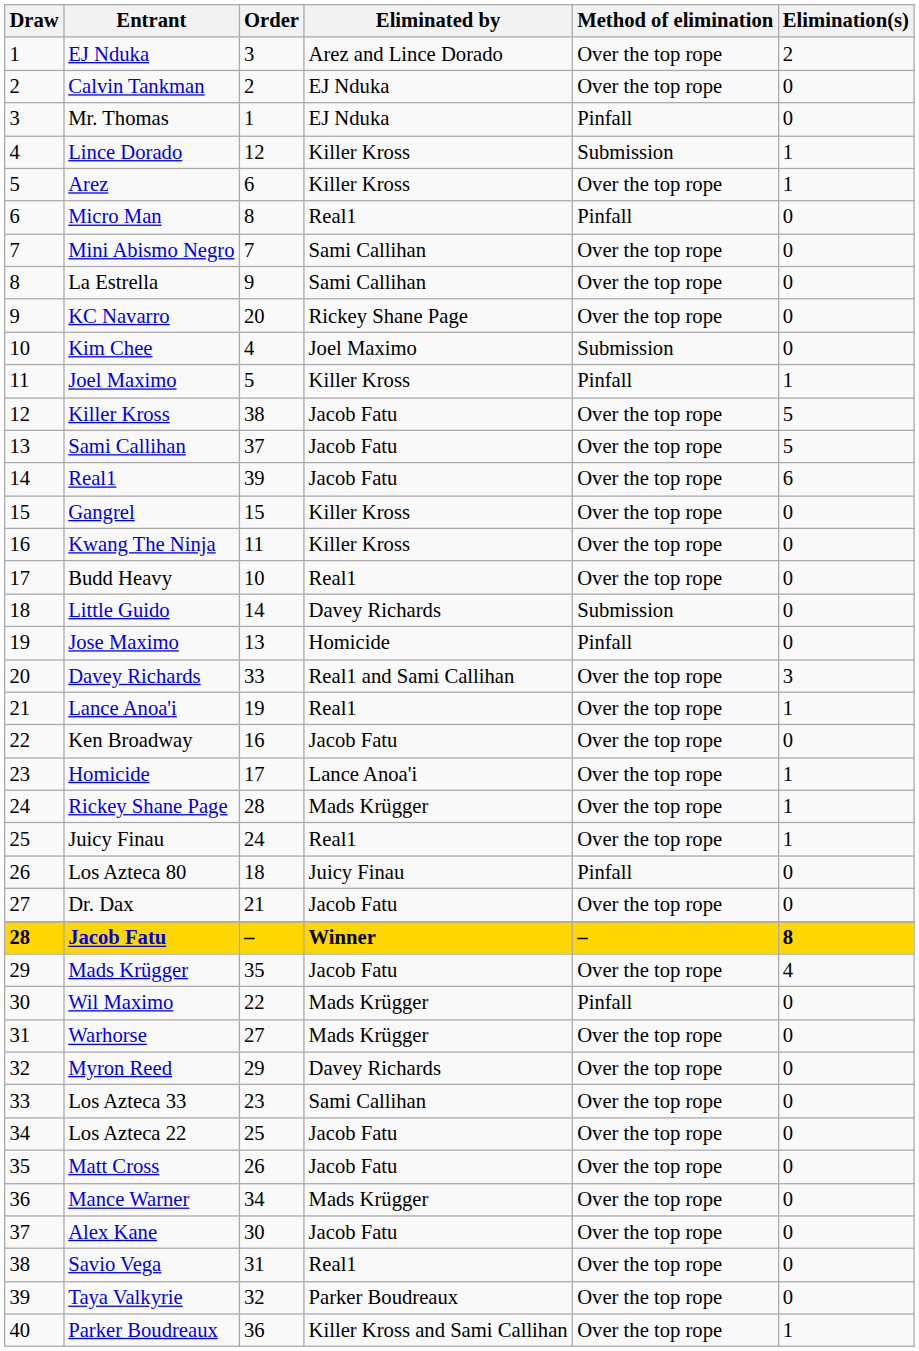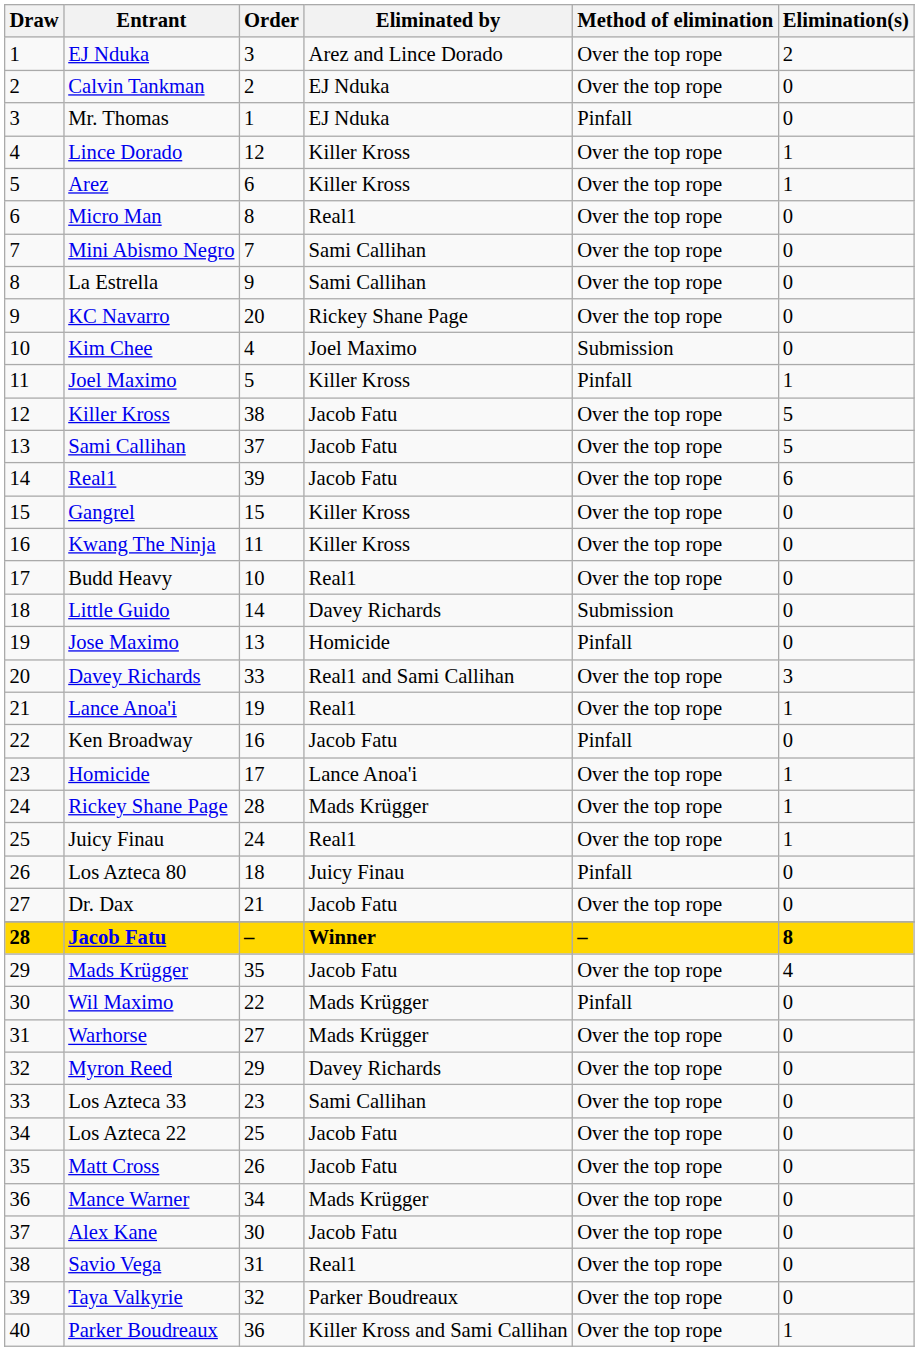 <table class="wikitable sortable">
 <tr>
 <th>Draw</th>
 <th>Entrant</th>
 <th>Order</th>
 <th>Eliminated by</th>
 <th>Method of elimination</th>
 <th>Elimination(s)</th>
 </tr>
 <tr>
 <td>1</td>
 <td><a href='#'>EJ Nduka</a></td>
 <td>3</td>
 <td>Arez and Lince Dorado</td>
 <td>Over the top rope</td>
 <td>2</td>
 </tr>
 <tr>
 <td>2</td>
 <td><a href='#'>Calvin Tankman</a></td>
 <td>2</td>
 <td>EJ Nduka</td>
 <td>Over the top rope</td>
 <td>0</td>
 </tr>
 <tr>
 <td>3</td>
 <td>Mr. Thomas</td>
 <td>1</td>
 <td>EJ Nduka</td>
 <td>Pinfall</td>
 <td>0</td>
 </tr>
 <tr>
 <td>4</td>
 <td><a href='#'>Lince Dorado</a></td>
 <td>12</td>
 <td>Killer Kross</td>
-<td>Submission</td>
+<td>Over the top rope</td>
 <td>1</td>
 </tr>
 <tr>
 <td>5</td>
 <td><a href='#'>Arez</a></td>
 <td>6</td>
 <td>Killer Kross</td>
 <td>Over the top rope</td>
 <td>1</td>
 </tr>
 <tr>
 <td>6</td>
 <td><a href='#'>Micro Man</a></td>
 <td>8</td>
 <td>Real1</td>
-<td>Pinfall</td>
+<td>Over the top rope</td>
 <td>0</td>
 </tr>
 <tr>
 <td>7</td>
 <td><a href='#'>Mini Abismo Negro</a></td>
 <td>7</td>
 <td>Sami Callihan</td>
 <td>Over the top rope</td>
 <td>0</td>
 </tr>
 <tr>
 <td>8</td>
 <td>La Estrella</td>
 <td>9</td>
 <td>Sami Callihan</td>
 <td>Over the top rope</td>
 <td>0</td>
 </tr>
 <tr>
 <td>9</td>
 <td><a href='#'>KC Navarro</a></td>
 <td>20</td>
 <td>Rickey Shane Page</td>
 <td>Over the top rope</td>
 <td>0</td>
 </tr>
 <tr>
 <td>10</td>
 <td><a href='#'>Kim Chee</a></td>
 <td>4</td>
 <td>Joel Maximo</td>
 <td>Submission</td>
 <td>0</td>
 </tr>
 <tr>
 <td>11</td>
 <td><a href='#'>Joel Maximo</a></td>
 <td>5</td>
 <td>Killer Kross</td>
 <td>Pinfall</td>
 <td>1</td>
 </tr>
 <tr>
 <td>12</td>
 <td><a href='#'>Killer Kross</a></td>
 <td>38</td>
 <td>Jacob Fatu</td>
 <td>Over the top rope</td>
 <td>5</td>
 </tr>
 <tr>
 <td>13</td>
 <td><a href='#'>Sami Callihan</a></td>
 <td>37</td>
 <td>Jacob Fatu</td>
 <td>Over the top rope</td>
 <td>5</td>
 </tr>
 <tr>
 <td>14</td>
 <td><a href='#'>Real1</a></td>
 <td>39</td>
 <td>Jacob Fatu</td>
 <td>Over the top rope</td>
 <td>6</td>
 </tr>
 <tr>
 <td>15</td>
 <td><a href='#'>Gangrel</a></td>
 <td>15</td>
 <td>Killer Kross</td>
 <td>Over the top rope</td>
 <td>0</td>
 </tr>
 <tr>
 <td>16</td>
 <td><a href='#'>Kwang The Ninja</a></td>
 <td>11</td>
 <td>Killer Kross</td>
 <td>Over the top rope</td>
 <td>0</td>
 </tr>
 <tr>
 <td>17</td>
 <td>Budd Heavy</td>
 <td>10</td>
 <td>Real1</td>
 <td>Over the top rope</td>
 <td>0</td>
 </tr>
 <tr>
 <td>18</td>
 <td><a href='#'>Little Guido</a></td>
 <td>14</td>
 <td>Davey Richards</td>
 <td>Submission</td>
 <td>0</td>
 </tr>
 <tr>
 <td>19</td>
 <td><a href='#'>Jose Maximo</a></td>
 <td>13</td>
 <td>Homicide</td>
 <td>Pinfall</td>
 <td>0</td>
 </tr>
 <tr>
 <td>20</td>
 <td><a href='#'>Davey Richards</a></td>
 <td>33</td>
 <td>Real1 and Sami Callihan</td>
 <td>Over the top rope</td>
 <td>3</td>
 </tr>
 <tr>
 <td>21</td>
 <td><a href='#'>Lance Anoa'i</a></td>
 <td>19</td>
 <td>Real1</td>
 <td>Over the top rope</td>
 <td>1</td>
 </tr>
 <tr>
 <td>22</td>
 <td>Ken Broadway</td>
 <td>16</td>
 <td>Jacob Fatu</td>
-<td>Over the top rope</td>
+<td>Pinfall</td>
 <td>0</td>
 </tr>
 <tr>
 <td>23</td>
 <td><a href='#'>Homicide</a></td>
 <td>17</td>
 <td>Lance Anoa'i</td>
 <td>Over the top rope</td>
 <td>1</td>
 </tr>
 <tr>
 <td>24</td>
 <td><a href='#'>Rickey Shane Page</a></td>
 <td>28</td>
 <td>Mads Krügger</td>
 <td>Over the top rope</td>
 <td>1</td>
 </tr>
 <tr>
 <td>25</td>
 <td>Juicy Finau</td>
 <td>24</td>
 <td>Real1</td>
 <td>Over the top rope</td>
 <td>1</td>
 </tr>
 <tr>
 <td>26</td>
 <td>Los Azteca 80</td>
 <td>18</td>
 <td>Juicy Finau</td>
 <td>Pinfall</td>
 <td>0</td>
 </tr>
 <tr>
 <td>27</td>
 <td>Dr. Dax</td>
 <td>21</td>
 <td>Jacob Fatu</td>
 <td>Over the top rope</td>
 <td>0</td>
 </tr>
 <tr>
 </tr>
 <tr style="background: gold">
 <td><strong>28</strong></td>
 <td><strong><a href='#'>Jacob Fatu</a></strong></td>
 <td><strong>–</strong></td>
 <td><strong>Winner</strong></td>
 <td><strong>–</strong></td>
 <td><strong>8</strong></td>
 </tr>
 <tr>
 <td>29</td>
 <td><a href='#'>Mads Krügger</a></td>
 <td>35</td>
 <td>Jacob Fatu</td>
 <td>Over the top rope</td>
 <td>4</td>
 </tr>
 <tr>
 <td>30</td>
 <td><a href='#'>Wil Maximo</a></td>
 <td>22</td>
 <td>Mads Krügger</td>
 <td>Pinfall</td>
 <td>0</td>
 </tr>
 <tr>
 <td>31</td>
 <td><a href='#'>Warhorse</a></td>
 <td>27</td>
 <td>Mads Krügger</td>
 <td>Over the top rope</td>
 <td>0</td>
 </tr>
 <tr>
 <td>32</td>
 <td><a href='#'>Myron Reed</a></td>
 <td>29</td>
 <td>Davey Richards</td>
 <td>Over the top rope</td>
 <td>0</td>
 </tr>
 <tr>
 <td>33</td>
 <td>Los Azteca 33</td>
 <td>23</td>
 <td>Sami Callihan</td>
 <td>Over the top rope</td>
 <td>0</td>
 </tr>
 <tr>
 <td>34</td>
 <td>Los Azteca 22</td>
 <td>25</td>
 <td>Jacob Fatu</td>
 <td>Over the top rope</td>
 <td>0</td>
 </tr>
 <tr>
 <td>35</td>
 <td><a href='#'>Matt Cross</a></td>
 <td>26</td>
 <td>Jacob Fatu</td>
 <td>Over the top rope</td>
 <td>0</td>
 </tr>
 <tr>
 <td>36</td>
 <td><a href='#'>Mance Warner</a></td>
 <td>34</td>
 <td>Mads Krügger</td>
 <td>Over the top rope</td>
 <td>0</td>
 </tr>
 <tr>
 <td>37</td>
 <td><a href='#'>Alex Kane</a></td>
 <td>30</td>
 <td>Jacob Fatu</td>
 <td>Over the top rope</td>
 <td>0</td>
 </tr>
 <tr>
 <td>38</td>
 <td><a href='#'>Savio Vega</a></td>
 <td>31</td>
 <td>Real1</td>
 <td>Over the top rope</td>
 <td>0</td>
 </tr>
 <tr>
 <td>39</td>
 <td><a href='#'>Taya Valkyrie</a></td>
 <td>32</td>
 <td>Parker Boudreaux</td>
 <td>Over the top rope</td>
 <td>0</td>
 </tr>
 <tr>
 <td>40</td>
 <td><a href='#'>Parker Boudreaux</a></td>
 <td>36</td>
 <td>Killer Kross and Sami Callihan</td>
 <td>Over the top rope</td>
 <td>1</td>
 </tr>
 </table>
